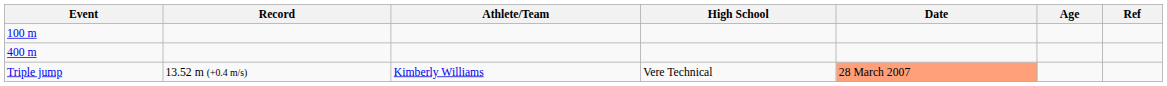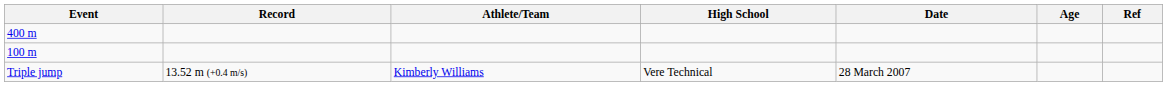 <table class="wikitable" style="font-size:95%; width: 95%;">
 <tr>
 <th>Event</th>
 <th>Record</th>
 <th>Athlete/Team</th>
 <th>High School</th>
 <th>Date</th>
 <th>Age</th>
 <th>Ref</th>
 </tr>
 <tr>
-<td><a href='#'>100 m</a></td>
+<td><a href='#'>400 m</a></td>
 <td></td>
 <td></td>
 <td></td>
 <td></td>
 <td></td>
 <td></td>
 </tr>
 <tr>
-<td><a href='#'>400 m</a></td>
+<td><a href='#'>100 m</a></td>
 <td></td>
 <td></td>
 <td></td>
 <td></td>
 <td></td>
 <td></td>
 </tr>
 <tr>
 <td><a href='#'>Triple jump</a></td>
 <td>13.52 m <small>(+0.4 m/s)</small></td>
 <td><a href='#'>Kimberly Williams</a></td>
 <td>Vere Technical</td>
-<td style="background: lightsalmon;">28 March 2007</td>
+<td>28 March 2007</td>
 <td></td>
 <td></td>
 </tr>
 </table>
